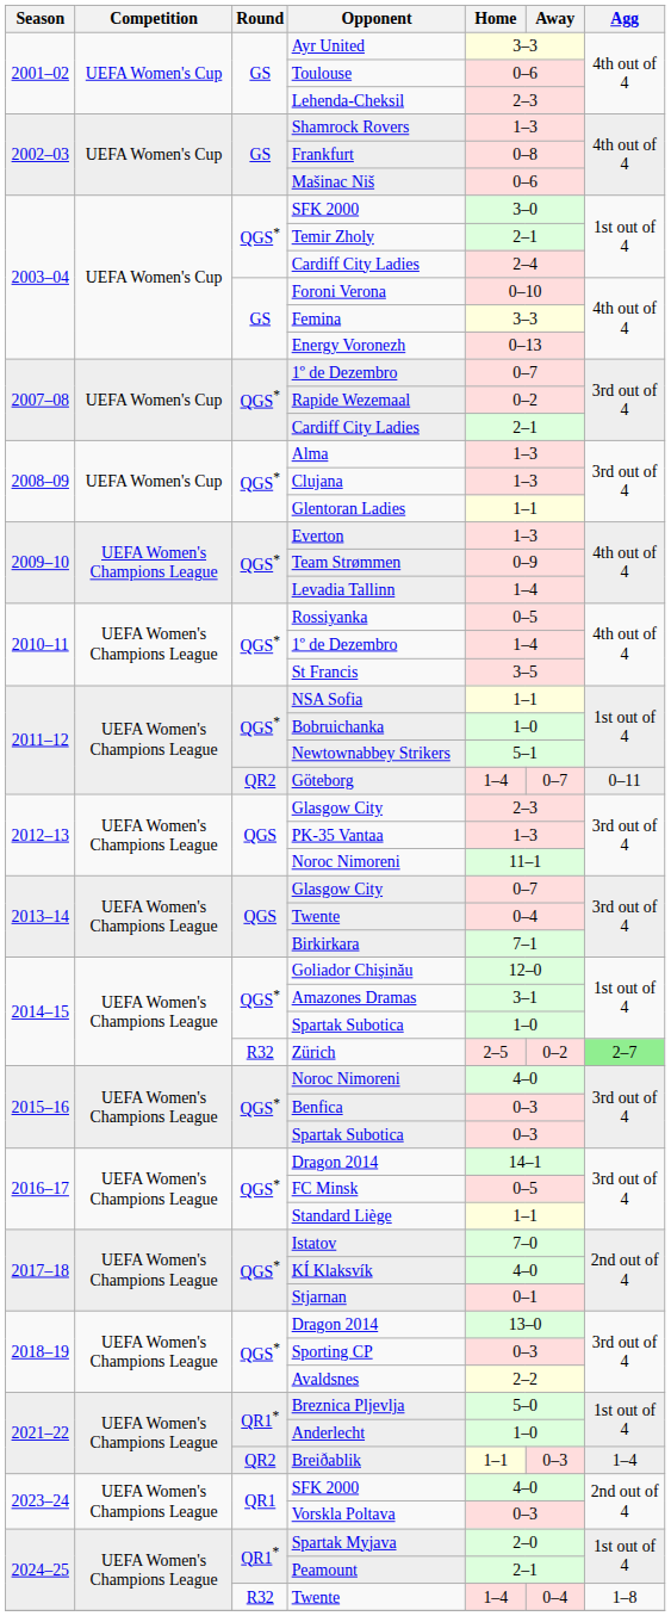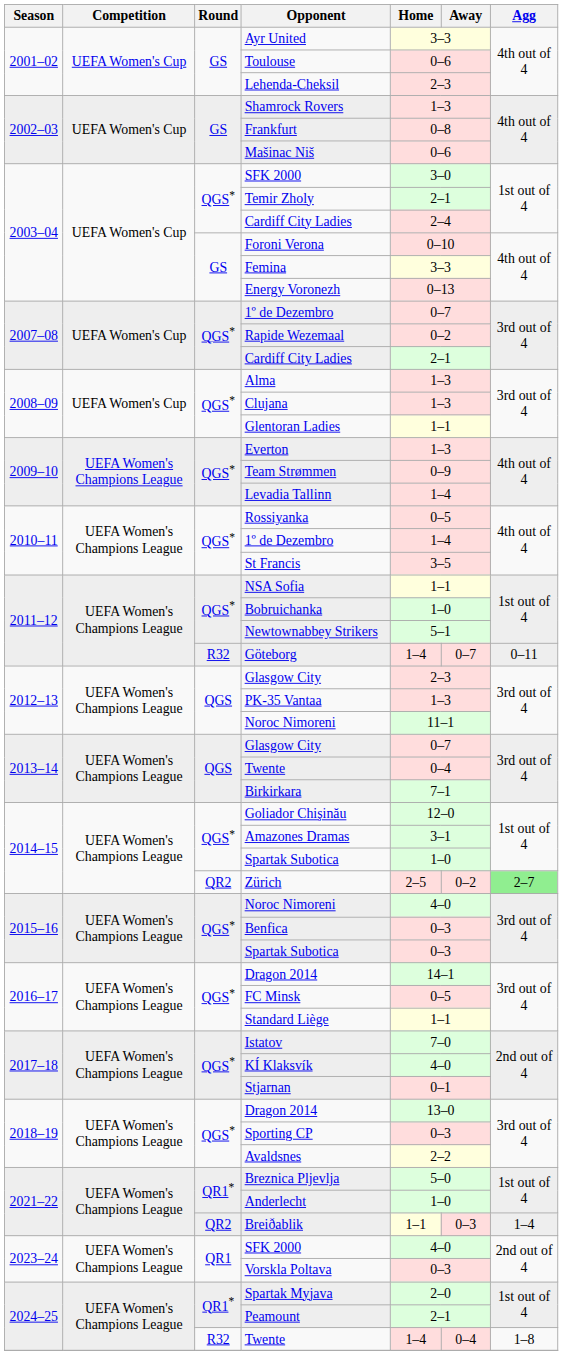 <table class="wikitable" style="font-size:95%; text-align: center;">
 <tr>
 <th width="60">Season</th>
 <th width="150">Competition</th>
 <th width="30">Round</th>
 <th width="170">Opponent</th>
 <th width="50">Home</th>
 <th width="50">Away</th>
 <th width="75"><a href='#'>Agg</a></th>
 </tr>
 <tr>
 <td rowspan="3"><a href='#'>2001–02</a></td>
 <td rowspan="3"><a href='#'>UEFA Women's Cup</a></td>
 <td rowspan="3"><a href='#'>GS</a></td>
 <td align="left"> <a href='#'>Ayr United</a></td>
 <td colspan="2" bgcolor="#ffffdd">3–3</td>
 <td rowspan="3">4th out of 4</td>
 </tr>
 <tr>
 <td align="left"> <a href='#'>Toulouse</a></td>
 <td colspan="2" bgcolor="#ffdddd">0–6</td>
 </tr>
 <tr>
 <td align="left"> <a href='#'>Lehenda-Cheksil</a></td>
 <td colspan="2" bgcolor="#ffdddd">2–3</td>
 </tr>
 <tr bgcolor=#EEEEEE>
 <td rowspan="3"><a href='#'>2002–03</a></td>
 <td rowspan="3">UEFA Women's Cup</td>
 <td rowspan="3"><a href='#'>GS</a></td>
 <td align="left"> <a href='#'>Shamrock Rovers</a></td>
 <td colspan="2" bgcolor="#ffdddd">1–3</td>
 <td rowspan="3">4th out of 4</td>
 </tr>
 <tr bgcolor=#EEEEEE>
 <td align="left"> <a href='#'>Frankfurt</a></td>
 <td colspan="2" bgcolor="#ffdddd">0–8</td>
 </tr>
 <tr bgcolor=#EEEEEE>
 <td align="left"> <a href='#'>Mašinac Niš</a></td>
 <td colspan="2" bgcolor="#ffdddd">0–6</td>
 </tr>
 <tr>
 <td rowspan="6"><a href='#'>2003–04</a></td>
 <td rowspan="6">UEFA Women's Cup</td>
 <td rowspan="3"><a href='#'>QGS</a><sup>*</sup></td>
 <td align="left"> <a href='#'>SFK 2000</a></td>
 <td colspan="2" bgcolor="#ddffdd">3–0</td>
 <td rowspan="3">1st out of 4</td>
 </tr>
 <tr>
 <td align="left"> <a href='#'>Temir Zholy</a></td>
 <td colspan="2" bgcolor="#ddffdd">2–1</td>
 </tr>
 <tr>
 <td align="left"> <a href='#'>Cardiff City Ladies</a></td>
 <td colspan="2" bgcolor="#ffdddd">2–4</td>
 </tr>
 <tr>
 <td rowspan="3"><a href='#'>GS</a></td>
 <td align="left"> <a href='#'>Foroni Verona</a></td>
 <td colspan="2" bgcolor="#ffdddd">0–10</td>
 <td rowspan="3">4th out of 4</td>
 </tr>
 <tr>
 <td align="left"> <a href='#'>Femina</a></td>
 <td colspan="2" bgcolor="#ffffdd">3–3</td>
 </tr>
 <tr>
 <td align="left"> <a href='#'>Energy Voronezh</a></td>
 <td colspan="2" bgcolor="#ffdddd">0–13</td>
 </tr>
 <tr bgcolor=#EEEEEE>
 <td rowspan="3"><a href='#'>2007–08</a></td>
 <td rowspan="3">UEFA Women's Cup</td>
 <td rowspan="3"><a href='#'>QGS</a><sup>*</sup></td>
 <td align="left"> <a href='#'>1º de Dezembro</a></td>
 <td colspan="2" bgcolor="#ffdddd">0–7</td>
 <td rowspan="3">3rd out of 4</td>
 </tr>
 <tr bgcolor=#EEEEEE>
 <td align="left"> <a href='#'>Rapide Wezemaal</a></td>
 <td colspan="2" bgcolor="#ffdddd">0–2</td>
 </tr>
 <tr bgcolor=#EEEEEE>
 <td align="left"> <a href='#'>Cardiff City Ladies</a></td>
 <td colspan="2" bgcolor="#ddffdd">2–1</td>
 </tr>
 <tr>
 <td rowspan="3"><a href='#'>2008–09</a></td>
 <td rowspan="3">UEFA Women's Cup</td>
 <td rowspan="3"><a href='#'>QGS</a><sup>*</sup></td>
 <td align="left"> <a href='#'>Alma</a></td>
 <td colspan="2" bgcolor="#ffdddd">1–3</td>
 <td rowspan="3">3rd out of 4</td>
 </tr>
 <tr>
 <td align="left"> <a href='#'>Clujana</a></td>
 <td colspan="2" bgcolor="#ffdddd">1–3</td>
 </tr>
 <tr>
 <td align="left"> <a href='#'>Glentoran Ladies</a></td>
 <td colspan="2" bgcolor="#ffffdd">1–1</td>
 </tr>
 <tr bgcolor=#EEEEEE>
 <td rowspan="3"><a href='#'>2009–10</a></td>
 <td rowspan="3"><a href='#'>UEFA Women's Champions League</a></td>
 <td rowspan="3"><a href='#'>QGS</a><sup>*</sup></td>
 <td align="left"> <a href='#'>Everton</a></td>
 <td colspan="2" bgcolor="#ffdddd">1–3</td>
 <td rowspan="3">4th out of 4</td>
 </tr>
 <tr bgcolor=#EEEEEE>
 <td align="left"> <a href='#'>Team Strømmen</a></td>
 <td colspan="2" bgcolor="#ffdddd">0–9</td>
 </tr>
 <tr bgcolor=#EEEEEE>
 <td align="left"> <a href='#'>Levadia Tallinn</a></td>
 <td colspan="2" bgcolor="#ffdddd">1–4</td>
 </tr>
 <tr>
 <td rowspan="3"><a href='#'>2010–11</a></td>
 <td rowspan="3">UEFA Women's Champions League</td>
 <td rowspan="3"><a href='#'>QGS</a><sup>*</sup></td>
 <td align="left"> <a href='#'>Rossiyanka</a></td>
 <td colspan="2" bgcolor="#ffdddd">0–5</td>
 <td rowspan="3">4th out of 4</td>
 </tr>
 <tr>
 <td align="left"> <a href='#'>1º de Dezembro</a></td>
 <td colspan="2" bgcolor="#ffdddd">1–4</td>
 </tr>
 <tr>
 <td align="left"> <a href='#'>St Francis</a></td>
 <td colspan="2" bgcolor="#ffdddd">3–5</td>
 </tr>
 <tr bgcolor=#EEEEEE>
 <td rowspan="4"><a href='#'>2011–12</a></td>
 <td rowspan="4">UEFA Women's Champions League</td>
 <td rowspan="3"><a href='#'>QGS</a><sup>*</sup></td>
 <td align="left"> <a href='#'>NSA Sofia</a></td>
 <td colspan="2" bgcolor="#ffffdd">1–1</td>
 <td rowspan="3">1st out of 4</td>
 </tr>
 <tr bgcolor=#EEEEEE>
 <td align="left"> <a href='#'>Bobruichanka</a></td>
 <td colspan="2" bgcolor="#ddffdd">1–0</td>
 </tr>
 <tr bgcolor=#EEEEEE>
 <td align="left"> <a href='#'>Newtownabbey Strikers</a></td>
 <td colspan="2" bgcolor="#ddffdd">5–1</td>
 </tr>
 <tr bgcolor=#EEEEEE>
-<td><a href='#'>QR2</a></td>
+<td><a href='#'>R32</a></td>
 <td align="left"> <a href='#'>Göteborg</a></td>
 <td bgcolor="#ffdddd">1–4</td>
 <td bgcolor="#ffdddd">0–7</td>
 <td>0–11</td>
 </tr>
 <tr>
 <td rowspan="3"><a href='#'>2012–13</a></td>
 <td rowspan="3">UEFA Women's Champions League</td>
 <td rowspan="3"><a href='#'>QGS</a></td>
 <td align="left"> <a href='#'>Glasgow City</a></td>
 <td colspan="2" bgcolor="#ffdddd">2–3</td>
 <td rowspan="3">3rd out of 4</td>
 </tr>
 <tr>
 <td align="left"> <a href='#'>PK-35 Vantaa</a></td>
 <td colspan="2" bgcolor="#ffdddd">1–3</td>
 </tr>
 <tr>
 <td align="left"> <a href='#'>Noroc Nimoreni</a></td>
 <td colspan="2" bgcolor="#ddffdd">11–1</td>
 </tr>
 <tr bgcolor=#EEEEEE>
 <td rowspan="3"><a href='#'>2013–14</a></td>
 <td rowspan="3">UEFA Women's Champions League</td>
 <td rowspan="3"><a href='#'>QGS</a></td>
 <td align="left"> <a href='#'>Glasgow City</a></td>
 <td colspan="2" bgcolor="#ffdddd">0–7</td>
 <td rowspan="3">3rd out of 4</td>
 </tr>
 <tr bgcolor=#EEEEEE>
 <td align="left"> <a href='#'>Twente</a></td>
 <td colspan="2" bgcolor="#ffdddd">0–4</td>
 </tr>
 <tr bgcolor=#EEEEEE>
 <td align="left"> <a href='#'>Birkirkara</a></td>
 <td colspan="2" bgcolor="#ddffdd">7–1</td>
 </tr>
 <tr>
 <td rowspan="4"><a href='#'>2014–15</a></td>
 <td rowspan="4">UEFA Women's Champions League</td>
 <td rowspan="3"><a href='#'>QGS</a><sup>*</sup></td>
 <td align="left"> <a href='#'>Goliador Chişinău</a></td>
 <td colspan="2" bgcolor="#ddffdd">12–0</td>
 <td rowspan="3">1st out of 4</td>
 </tr>
 <tr>
 <td align="left"> <a href='#'>Amazones Dramas</a></td>
 <td colspan="2" bgcolor="#ddffdd">3–1</td>
 </tr>
 <tr>
 <td align="left"> <a href='#'>Spartak Subotica</a></td>
 <td colspan="2" bgcolor="#ddffdd">1–0</td>
 </tr>
 <tr>
-<td><a href='#'>R32</a></td>
+<td><a href='#'>QR2</a></td>
 <td align="left"> <a href='#'>Zürich</a></td>
 <td bgcolor="#ffdddd">2–5</td>
 <td bgcolor="#ffdddd">0–2</td>
 <td style="background: lightgreen;">2–7</td>
 </tr>
 <tr bgcolor=#EEEEEE>
 <td rowspan="3"><a href='#'>2015–16</a></td>
 <td rowspan="3">UEFA Women's Champions League</td>
 <td rowspan="3"><a href='#'>QGS</a><sup>*</sup></td>
 <td align="left"> <a href='#'>Noroc Nimoreni</a></td>
 <td colspan="2" bgcolor="#ddffdd">4–0</td>
 <td rowspan="3">3rd out of 4</td>
 </tr>
 <tr bgcolor=#EEEEEE>
 <td align="left"> <a href='#'>Benfica</a></td>
 <td colspan="2" bgcolor="#ffdddd">0–3</td>
 </tr>
 <tr bgcolor=#EEEEEE>
 <td align="left"> <a href='#'>Spartak Subotica</a></td>
 <td colspan="2" bgcolor="#ffdddd">0–3</td>
 </tr>
 <tr>
 <td rowspan="3"><a href='#'>2016–17</a></td>
 <td rowspan="3">UEFA Women's Champions League</td>
 <td rowspan="3"><a href='#'>QGS</a><sup>*</sup></td>
 <td align="left"> <a href='#'>Dragon 2014</a></td>
 <td colspan="2" bgcolor="#ddffdd">14–1</td>
 <td rowspan="3">3rd out of 4</td>
 </tr>
 <tr>
 <td align="left"> <a href='#'>FC Minsk</a></td>
 <td colspan="2" bgcolor="#ffdddd">0–5</td>
 </tr>
 <tr>
 <td align="left"> <a href='#'>Standard Liège</a></td>
 <td colspan="2" bgcolor="#ffffdd">1–1</td>
 </tr>
 <tr bgcolor=#EEEEEE>
 <td rowspan="3"><a href='#'>2017–18</a></td>
 <td rowspan="3">UEFA Women's Champions League</td>
 <td rowspan="3"><a href='#'>QGS</a><sup>*</sup></td>
 <td align="left"> <a href='#'>Istatov</a></td>
 <td colspan="2" bgcolor="#ddffdd">7–0</td>
 <td rowspan="3">2nd out of 4</td>
 </tr>
 <tr bgcolor=#EEEEEE>
 <td align="left"> <a href='#'>KÍ Klaksvík</a></td>
 <td colspan="2" bgcolor="#ddffdd">4–0</td>
 </tr>
 <tr bgcolor=#EEEEEE>
 <td align="left"> <a href='#'>Stjarnan</a></td>
 <td colspan="2" bgcolor="#ffdddd">0–1</td>
 </tr>
 <tr>
 <td rowspan="3"><a href='#'>2018–19</a></td>
 <td rowspan="3">UEFA Women's Champions League</td>
 <td rowspan="3"><a href='#'>QGS</a><sup>*</sup></td>
 <td align="left"> <a href='#'>Dragon 2014</a></td>
 <td colspan="2" bgcolor="#ddffdd">13–0</td>
 <td rowspan="3">3rd out of 4</td>
 </tr>
 <tr>
 <td align="left"> <a href='#'>Sporting CP</a></td>
 <td colspan="2" bgcolor="#ffdddd">0–3</td>
 </tr>
 <tr>
 <td align="left"> <a href='#'>Avaldsnes</a></td>
 <td colspan="2" bgcolor="#ffffdd">2–2</td>
 </tr>
 <tr bgcolor=#EEEEEE>
 <td rowspan="3"><a href='#'>2021–22</a></td>
 <td rowspan="3">UEFA Women's Champions League</td>
 <td rowspan="2"><a href='#'>QR1</a><sup>*</sup></td>
 <td align="left"> <a href='#'>Breznica Pljevlja</a></td>
 <td colspan="2" bgcolor="#ddffdd">5–0</td>
 <td rowspan="2">1st out of 4</td>
 </tr>
 <tr bgcolor=#EEEEEE>
 <td align="left"> <a href='#'>Anderlecht</a></td>
 <td colspan="2" bgcolor="#ddffdd">1–0</td>
 </tr>
 <tr bgcolor=#EEEEEE>
 <td><a href='#'>QR2</a></td>
 <td align="left"> <a href='#'>Breiðablik</a></td>
 <td bgcolor="#ffffdd">1–1</td>
 <td bgcolor="#ffdddd">0–3</td>
 <td>1–4</td>
 </tr>
 <tr>
 <td rowspan="2"><a href='#'>2023–24</a></td>
 <td rowspan="2">UEFA Women's Champions League</td>
 <td rowspan="2"><a href='#'>QR1</a></td>
 <td align="left"> <a href='#'>SFK 2000</a></td>
 <td colspan="2" bgcolor="#ddffdd">4–0</td>
 <td rowspan="2">2nd out of 4</td>
 </tr>
 <tr>
 <td align="left"> <a href='#'>Vorskla Poltava</a></td>
 <td colspan="2" bgcolor="#ffdddd">0–3</td>
 </tr>
 <tr bgcolor=#EEEEEE>
 <td rowspan="3"><a href='#'>2024–25</a></td>
 <td rowspan="3">UEFA Women's Champions League</td>
 <td rowspan="2"><a href='#'>QR1</a><sup>*</sup></td>
 <td align="left"> <a href='#'>Spartak Myjava</a></td>
 <td colspan="2" bgcolor="ddffdd">2–0</td>
 <td rowspan="2">1st out of 4</td>
 </tr>
 <tr bgcolor=#EEEEEE>
 <td align="left"> <a href='#'>Peamount</a></td>
 <td colspan="2" bgcolor="ddffdd">2–1</td>
 </tr>
 <tr>
 <td><a href='#'>R32</a></td>
 <td align="left"> <a href='#'>Twente</a></td>
 <td bgcolor="#ffdddd">1–4</td>
 <td bgcolor="#ffdddd">0–4</td>
 <td>1–8</td>
 </tr>
 <tr>
 </tr>
 </table>
